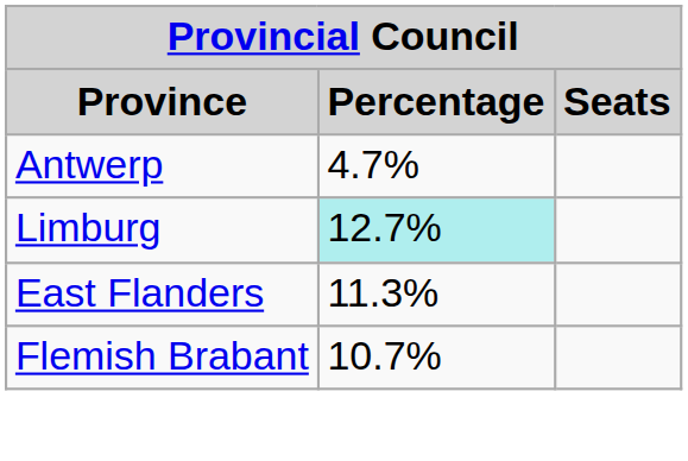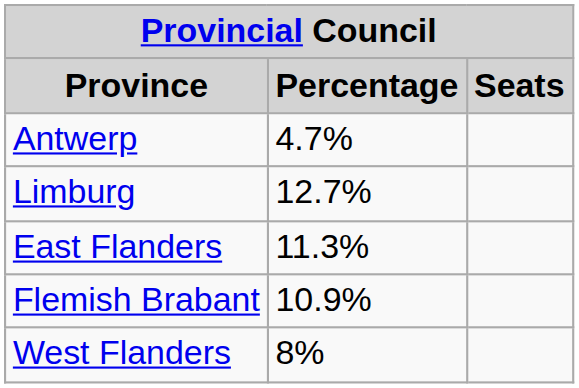 <table class="wikitable">
 <tr>
 <th style="background:LightGrey;" colspan=3><a href='#'>Provincial</a> Council</th>
 </tr>
 <tr>
 <th style="background:LightGrey;">Province</th>
 <th style="background:LightGrey;">Percentage</th>
 <th style="background:LightGrey;">Seats</th>
 </tr>
 <tr>
 <td> <a href='#'>Antwerp</a></td>
 <td>4.7%</td>
 <td></td>
 </tr>
 <tr>
 <td> <a href='#'>Limburg</a></td>
-<td style="background: paleturquoise;">12.7%</td>
+<td>12.7%</td>
 <td></td>
 </tr>
 <tr>
 <td> <a href='#'>East Flanders</a></td>
 <td>11.3%</td>
 <td></td>
 </tr>
 <tr>
 <td> <a href='#'>Flemish Brabant</a></td>
-<td>10.7%</td>
+<td>10.9%</td>
+<td></td>
+</tr>
+<tr>
+<td> <a href='#'>West Flanders</a></td>
+<td>8%</td>
 <td></td>
 </tr>
 </table>
